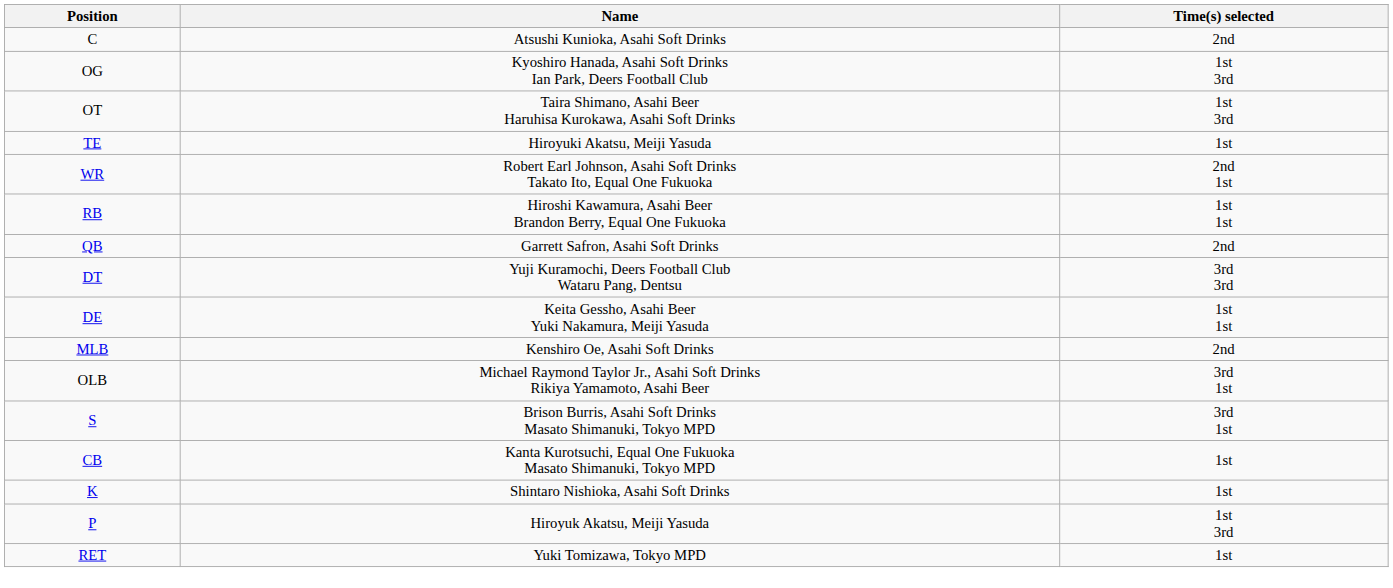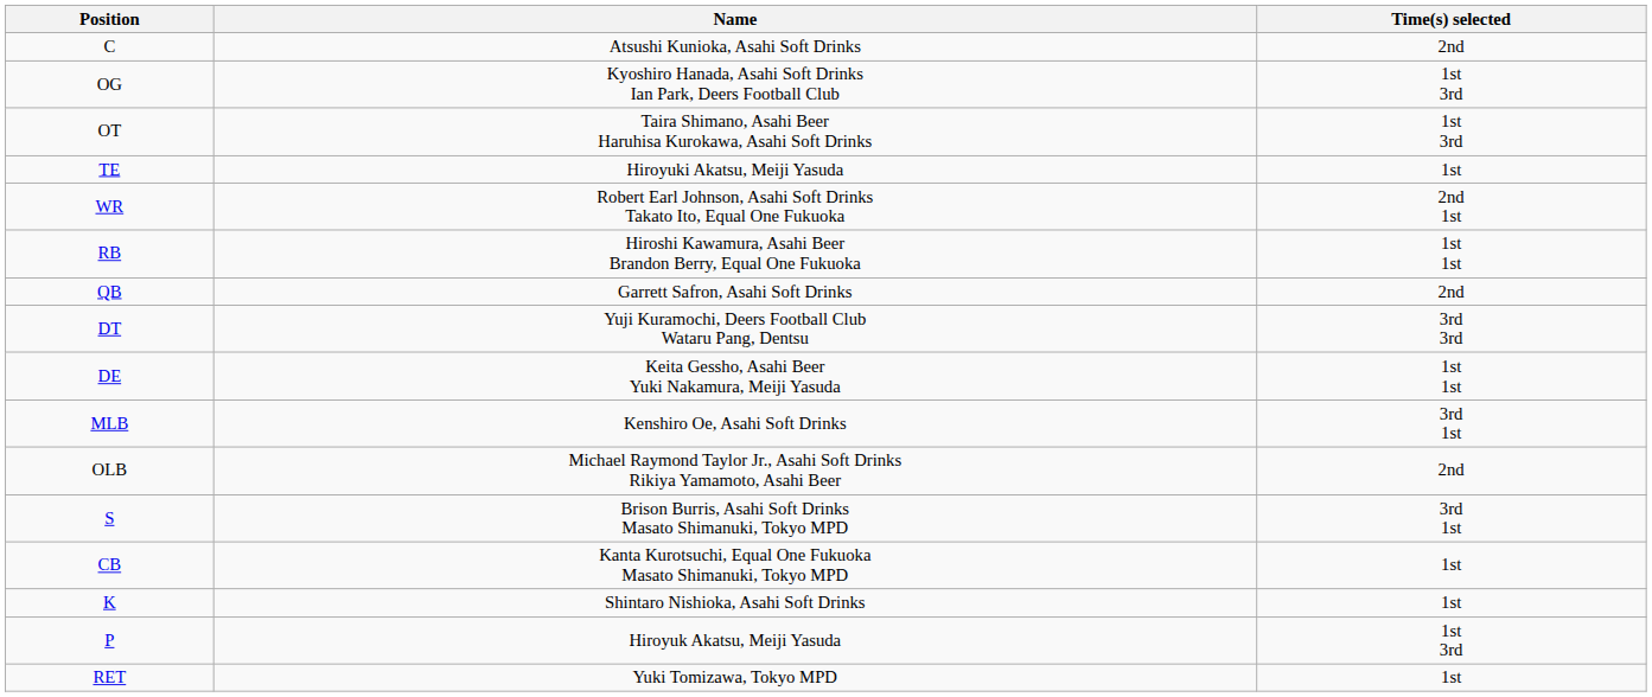 <table class="wikitable" style="text-align:Center;width:95%;">
 <tr>
 <th>Position</th>
 <th>Name</th>
 <th>Time(s) selected</th>
 </tr>
 <tr>
 <td>C</td>
 <td>Atsushi Kunioka, Asahi Soft Drinks</td>
 <td>2nd</td>
 </tr>
 <tr>
 <td>OG</td>
 <td>Kyoshiro Hanada, Asahi Soft Drinks<br>Ian Park, Deers Football Club</td>
 <td>1st<br>3rd</td>
 </tr>
 <tr>
 <td>OT</td>
 <td>Taira Shimano, Asahi Beer<br>Haruhisa Kurokawa, Asahi Soft Drinks</td>
 <td>1st<br>3rd</td>
 </tr>
 <tr>
 <td><a href='#'>TE</a></td>
 <td>Hiroyuki Akatsu, Meiji Yasuda</td>
 <td>1st</td>
 </tr>
 <tr>
 <td><a href='#'>WR</a></td>
 <td>Robert Earl Johnson, Asahi Soft Drinks<br>Takato Ito, Equal One Fukuoka</td>
 <td>2nd<br>1st</td>
 </tr>
 <tr>
 <td><a href='#'>RB</a></td>
 <td>Hiroshi Kawamura, Asahi Beer<br>Brandon Berry, Equal One Fukuoka</td>
 <td>1st<br>1st</td>
 </tr>
 <tr>
 <td><a href='#'>QB</a></td>
 <td>Garrett Safron, Asahi Soft Drinks</td>
 <td>2nd</td>
 </tr>
 <tr>
 <td><a href='#'>DT</a></td>
 <td>Yuji Kuramochi, Deers Football Club<br>Wataru Pang, Dentsu</td>
 <td>3rd<br>3rd</td>
 </tr>
 <tr>
 <td><a href='#'>DE</a></td>
 <td>Keita Gessho, Asahi Beer<br>Yuki Nakamura, Meiji Yasuda</td>
 <td>1st<br>1st</td>
 </tr>
 <tr>
 <td><a href='#'>MLB</a></td>
 <td>Kenshiro Oe, Asahi Soft Drinks</td>
-<td>2nd</td>
+<td>3rd<br>1st</td>
 </tr>
 <tr>
 <td>OLB</td>
 <td>Michael Raymond Taylor Jr., Asahi Soft Drinks<br>Rikiya Yamamoto, Asahi Beer</td>
-<td>3rd<br>1st</td>
+<td>2nd</td>
 </tr>
 <tr>
 <td><a href='#'>S</a></td>
 <td>Brison Burris, Asahi Soft Drinks<br>Masato Shimanuki, Tokyo MPD</td>
 <td>3rd<br>1st</td>
 </tr>
 <tr>
 <td><a href='#'>CB</a></td>
 <td>Kanta Kurotsuchi, Equal One Fukuoka<br>Masato Shimanuki, Tokyo MPD</td>
 <td>1st</td>
 </tr>
 <tr>
 <td><a href='#'>K</a></td>
 <td>Shintaro Nishioka, Asahi Soft Drinks</td>
 <td>1st</td>
 </tr>
 <tr>
 <td><a href='#'>P</a></td>
 <td>Hiroyuk Akatsu, Meiji Yasuda</td>
 <td>1st<br>3rd</td>
 </tr>
 <tr>
 <td><a href='#'>RET</a></td>
 <td>Yuki Tomizawa, Tokyo MPD</td>
 <td>1st</td>
 </tr>
 </table>
